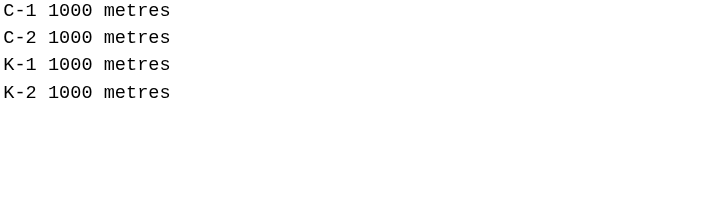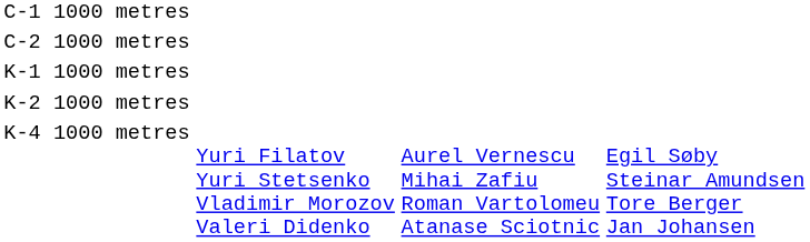 <table>
 <tr valign="top">
 <td>C-1 1000 metres<br></td>
 <td></td>
 <td></td>
 <td></td>
 </tr>
 <tr valign="top">
 <td>C-2 1000 metres<br></td>
 <td></td>
 <td></td>
 <td></td>
 </tr>
 <tr valign="top">
 <td>K-1 1000 metres<br></td>
 <td></td>
 <td></td>
 <td></td>
 </tr>
 <tr valign="top">
 <td>K-2 1000 metres<br></td>
 <td></td>
 <td></td>
 <td></td>
 </tr>
+<tr valign="top">
+<td>K-4 1000 metres<br></td>
+<td><br><a href='#'>Yuri Filatov</a><br><a href='#'>Yuri Stetsenko</a><br><a href='#'>Vladimir Morozov</a><br><a href='#'>Valeri Didenko</a></td>
+<td><br><a href='#'>Aurel Vernescu</a><br><a href='#'>Mihai Zafiu</a><br><a href='#'>Roman Vartolomeu</a><br><a href='#'>Atanase Sciotnic</a></td>
+<td><br><a href='#'>Egil Søby</a><br><a href='#'>Steinar Amundsen</a><br><a href='#'>Tore Berger</a><br><a href='#'>Jan Johansen</a></td>
+</tr>
 </table>
